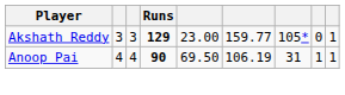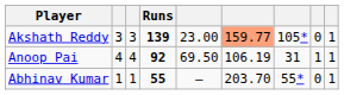 <table class="wikitable sortable" style="text-align: center;">
 <tr>
 <th class="unsortable">Player</th>
 <th></th>
 <th></th>
 <th>Runs</th>
 <th></th>
 <th></th>
 <th></th>
 <th></th>
 <th></th>
 </tr>
 <tr>
 <td style="text-align:left"><a href='#'>Akshath Reddy</a></td>
 <td style="text-align:left">3</td>
 <td>3</td>
-<td><strong>129</strong></td>
+<td><strong>139</strong></td>
 <td>23.00</td>
-<td>159.77</td>
+<td style="background: lightsalmon;">159.77</td>
 <td>105<a href='#'>*</a></td>
 <td>0</td>
 <td>1</td>
 </tr>
 <tr>
 <td style="text-align:left"><a href='#'>Anoop Pai</a></td>
 <td style="text-align:left">4</td>
 <td>4</td>
-<td><strong>90</strong></td>
+<td><strong>92</strong></td>
 <td>69.50</td>
 <td>106.19</td>
 <td>31</td>
 <td>1</td>
 <td>1</td>
 </tr>
+<tr>
+<td style="text-align:left"><a href='#'>Abhinav Kumar</a></td>
+<td style="text-align:left">1</td>
+<td>1</td>
+<td><strong>55</strong></td>
+<td>–</td>
+<td>203.70</td>
+<td>55<a href='#'>*</a></td>
+<td>0</td>
+<td>1</td>
+</tr>
 </table>
